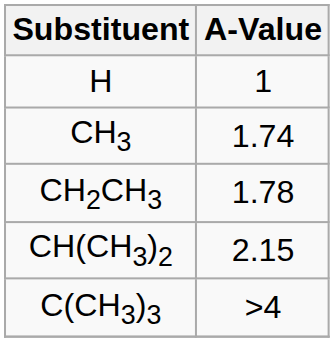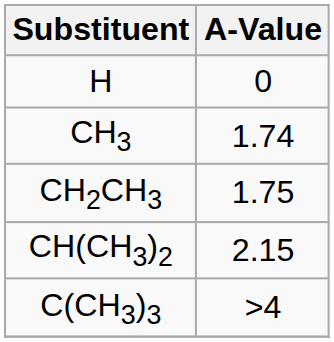 <table class="wikitable" style ="text-align:center" style="margin:1em auto;">
 <tr>
 <th><strong>Substituent</strong></th>
 <th><strong>A-Value</strong></th>
 </tr>
 <tr>
 <td>H</td>
-<td>1</td>
+<td>0</td>
 </tr>
 <tr>
 <td>CH<sub>3</sub></td>
 <td>1.74</td>
 </tr>
 <tr>
 <td>CH<sub>2</sub>CH<sub>3</sub></td>
-<td>1.78</td>
+<td>1.75</td>
 </tr>
 <tr>
 <td>CH(CH<sub>3</sub>)<sub>2</sub></td>
 <td>2.15</td>
 </tr>
 <tr>
 <td>C(CH<sub>3</sub>)<sub>3</sub></td>
 <td>>4</td>
 </tr>
 <tr>
 </tr>
 </table>
